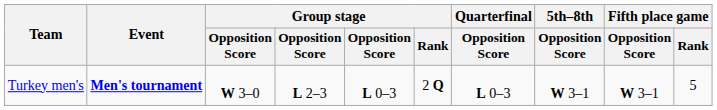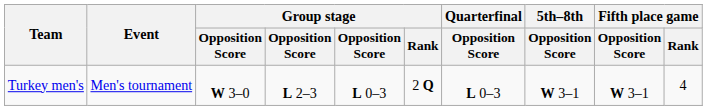 <table class=wikitable style=font-size:90%>
 <tr>
 <th rowspan=2>Team</th>
 <th rowspan=2>Event</th>
 <th colspan=4>Group stage</th>
 <th>Quarterfinal</th>
 <th>5th–8th</th>
 <th colspan=2>Fifth place game</th>
 </tr>
 <tr style=font-size:95%>
 <th>Opposition<br>Score</th>
 <th>Opposition<br>Score</th>
 <th>Opposition<br>Score</th>
 <th>Rank</th>
 <th>Opposition<br>Score</th>
 <th>Opposition<br>Score</th>
 <th>Opposition<br>Score</th>
 <th>Rank</th>
 </tr>
 <tr align=center>
 <td align=left><a href='#'>Turkey men's</a></td>
-<td align=left><strong><a href='#'>Men's tournament</a></strong></td>
+<td align=left><a href='#'>Men's tournament</a></td>
 <td><br><strong>W</strong> 3–0</td>
 <td><br><strong>L</strong> 2–3</td>
 <td><br><strong>L</strong> 0–3</td>
 <td>2 <strong>Q</strong></td>
 <td><br><strong>L</strong> 0–3</td>
 <td><br><strong>W</strong> 3–1</td>
 <td><br><strong>W</strong> 3–1</td>
-<td>5</td>
+<td>4</td>
 </tr>
 </table>
